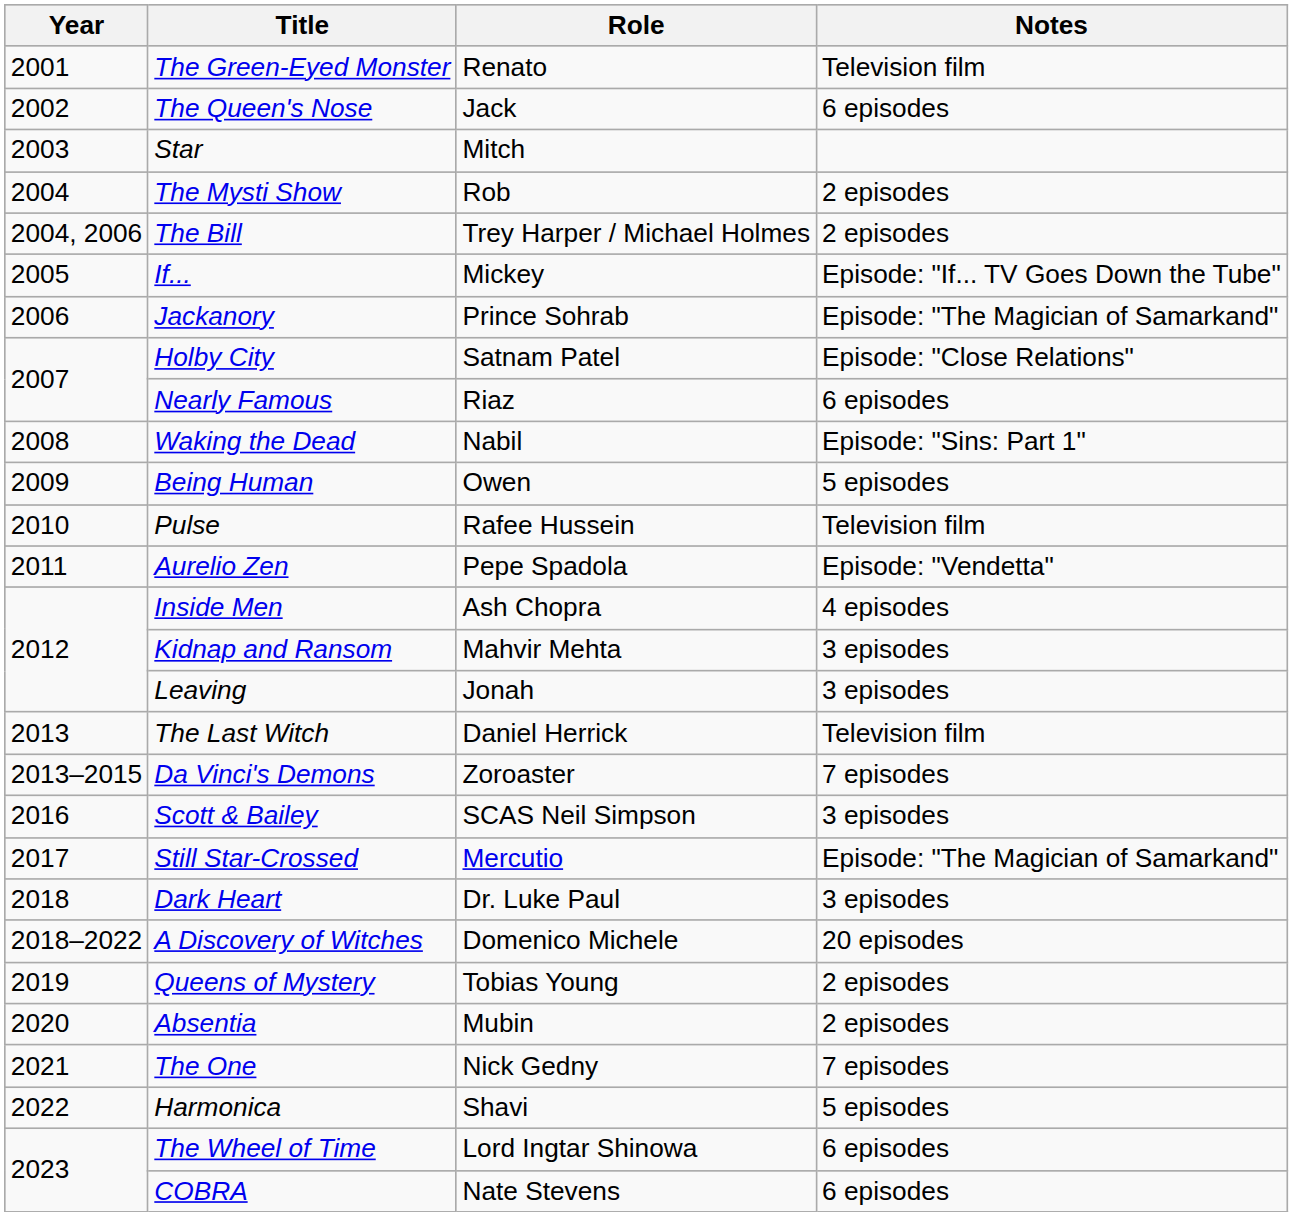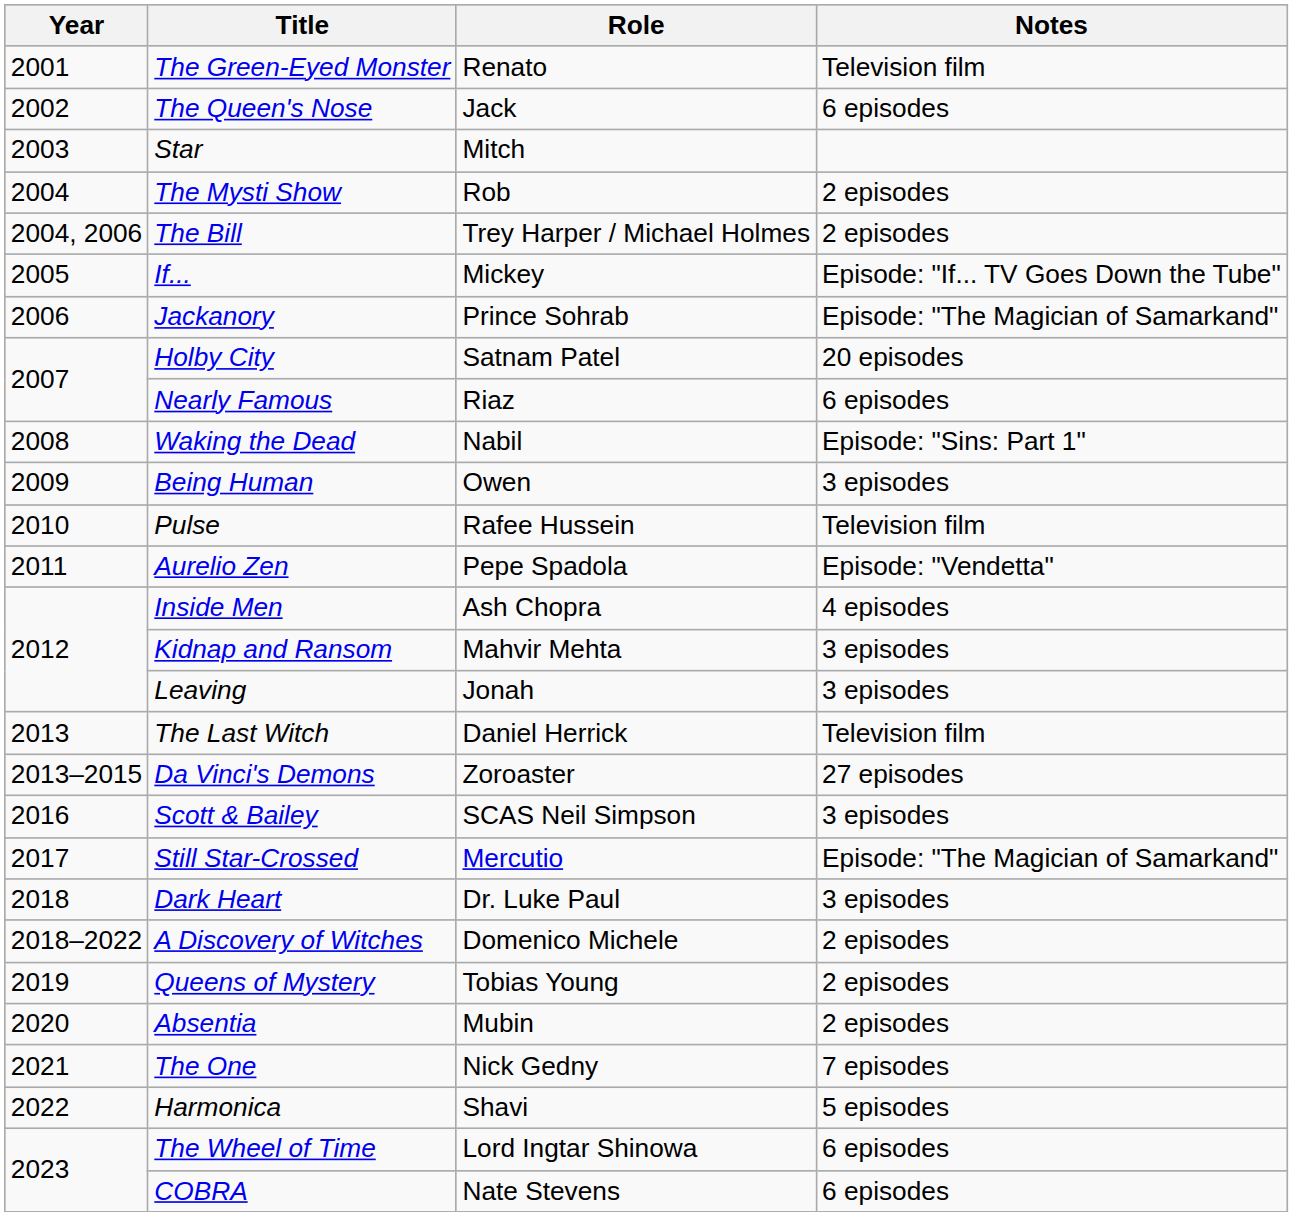 <table class="wikitable sortable">
 <tr>
 <th>Year</th>
 <th>Title</th>
 <th>Role</th>
 <th class="unsortable">Notes</th>
 </tr>
 <tr>
 <td>2001</td>
 <td><em><a href='#'>The Green-Eyed Monster</a></em></td>
 <td>Renato</td>
 <td>Television film</td>
 </tr>
 <tr>
 <td>2002</td>
 <td><em><a href='#'>The Queen's Nose</a></em></td>
 <td>Jack</td>
 <td>6 episodes</td>
 </tr>
 <tr>
 <td>2003</td>
 <td><em>Star</em></td>
 <td>Mitch</td>
 <td></td>
 </tr>
 <tr>
 <td>2004</td>
 <td><em><a href='#'>The Mysti Show</a></em></td>
 <td>Rob</td>
 <td>2 episodes</td>
 </tr>
 <tr>
 <td>2004, 2006</td>
 <td><em><a href='#'>The Bill</a></em></td>
 <td>Trey Harper / Michael Holmes</td>
 <td>2 episodes</td>
 </tr>
 <tr>
 <td>2005</td>
 <td><em><a href='#'>If...</a></em></td>
 <td>Mickey</td>
 <td>Episode: "If... TV Goes Down the Tube"</td>
 </tr>
 <tr>
 <td>2006</td>
 <td><em><a href='#'>Jackanory</a></em></td>
 <td>Prince Sohrab</td>
 <td>Episode: "The Magician of Samarkand"</td>
 </tr>
 <tr>
 <td rowspan="2">2007</td>
 <td><em><a href='#'>Holby City</a></em></td>
 <td>Satnam Patel</td>
-<td>Episode: "Close Relations"</td>
+<td>20 episodes</td>
 </tr>
 <tr>
 <td><em><a href='#'>Nearly Famous</a></em></td>
 <td>Riaz</td>
 <td>6 episodes</td>
 </tr>
 <tr>
 <td>2008</td>
 <td><em><a href='#'>Waking the Dead</a></em></td>
 <td>Nabil</td>
 <td>Episode: "Sins: Part 1"</td>
 </tr>
 <tr>
 <td>2009</td>
 <td><em><a href='#'>Being Human</a></em></td>
 <td>Owen</td>
-<td>5 episodes</td>
+<td>3 episodes</td>
 </tr>
 <tr>
 <td>2010</td>
 <td><em>Pulse</em></td>
 <td>Rafee Hussein</td>
 <td>Television film</td>
 </tr>
 <tr>
 <td>2011</td>
 <td><em><a href='#'>Aurelio Zen</a></em></td>
 <td>Pepe Spadola</td>
 <td>Episode: "Vendetta"</td>
 </tr>
 <tr>
 <td rowspan="3">2012</td>
 <td><em><a href='#'>Inside Men</a></em></td>
 <td>Ash Chopra</td>
 <td>4 episodes</td>
 </tr>
 <tr>
 <td><em><a href='#'>Kidnap and Ransom</a></em></td>
 <td>Mahvir Mehta</td>
 <td>3 episodes</td>
 </tr>
 <tr>
 <td><em>Leaving</em></td>
 <td>Jonah</td>
 <td>3 episodes</td>
 </tr>
 <tr>
 <td>2013</td>
 <td><em>The Last Witch</em></td>
 <td>Daniel Herrick</td>
 <td>Television film</td>
 </tr>
 <tr>
 <td>2013–2015</td>
 <td><em><a href='#'>Da Vinci's Demons</a></em></td>
 <td>Zoroaster</td>
-<td>7 episodes</td>
+<td>27 episodes</td>
 </tr>
 <tr>
 <td>2016</td>
 <td><em><a href='#'>Scott & Bailey</a></em></td>
 <td>SCAS Neil Simpson</td>
 <td>3 episodes</td>
 </tr>
 <tr>
 <td>2017</td>
 <td><em><a href='#'>Still Star-Crossed</a></em></td>
 <td><a href='#'>Mercutio</a></td>
 <td>Episode: "The Magician of Samarkand"</td>
 </tr>
 <tr>
 <td>2018</td>
 <td><em><a href='#'>Dark Heart</a></em></td>
 <td>Dr. Luke Paul</td>
 <td>3 episodes</td>
 </tr>
 <tr>
 <td>2018–2022</td>
 <td><em><a href='#'>A Discovery of Witches</a></em></td>
 <td>Domenico Michele</td>
-<td>20 episodes</td>
+<td>2 episodes</td>
 </tr>
 <tr>
 <td>2019</td>
 <td><em><a href='#'>Queens of Mystery</a></em></td>
 <td>Tobias Young</td>
 <td>2 episodes</td>
 </tr>
 <tr>
 <td>2020</td>
 <td><em><a href='#'>Absentia</a></em></td>
 <td>Mubin</td>
 <td>2 episodes</td>
 </tr>
 <tr>
 <td>2021</td>
 <td><em><a href='#'>The One</a></em></td>
 <td>Nick Gedny</td>
 <td>7 episodes</td>
 </tr>
 <tr>
 <td>2022</td>
 <td><em>Harmonica</em></td>
 <td>Shavi</td>
 <td>5 episodes</td>
 </tr>
 <tr>
 <td rowspan="2">2023</td>
 <td><em><a href='#'>The Wheel of Time</a></em></td>
 <td>Lord Ingtar Shinowa</td>
 <td>6 episodes</td>
 </tr>
 <tr>
 <td><a href='#'><em>COBRA</em></a></td>
 <td>Nate Stevens</td>
 <td>6 episodes</td>
 </tr>
 </table>
